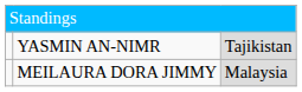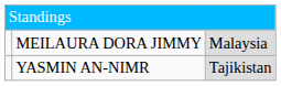 <table class="wikitable">
 <tr>
 <td colspan="3" style="background:#00baff;color:#fff">Standings</td>
 </tr>
 <tr>
 <td></td>
+<td>MEILAURA DORA JIMMY</td>
+<td style="background:#dddddd"> Malaysia</td>
+</tr>
+<tr>
+<td></td>
 <td>YASMIN AN-NIMR</td>
 <td style="background:#dddddd"> Tajikistan</td>
 </tr>
-<tr>
-<td></td>
-<td>MEILAURA DORA JIMMY</td>
-<td style="background:#dddddd"> Malaysia</td>
-</tr>
 </table>
